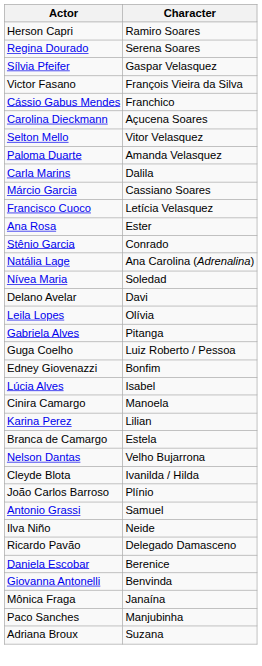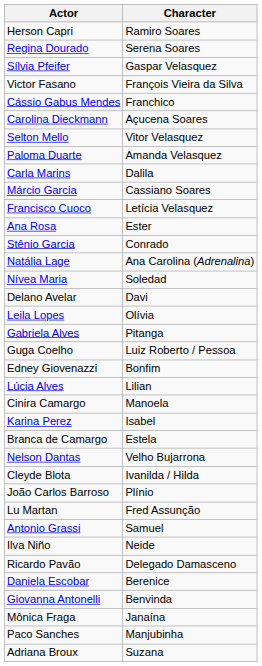 <table class="wikitable sortable">
 <tr style="background:#ccc;">
 <th>Actor</th>
 <th>Character</th>
 </tr>
 <tr>
 <td>Herson Capri</td>
 <td>Ramiro Soares</td>
 </tr>
 <tr>
 <td><a href='#'>Regina Dourado</a></td>
 <td>Serena Soares</td>
 </tr>
 <tr>
 <td><a href='#'>Sílvia Pfeifer</a></td>
 <td>Gaspar Velasquez</td>
 </tr>
 <tr>
 <td>Victor Fasano</td>
 <td>François Vieira da Silva</td>
 </tr>
 <tr>
 <td><a href='#'>Cássio Gabus Mendes</a></td>
 <td>Franchico</td>
 </tr>
 <tr>
 <td><a href='#'>Carolina Dieckmann</a></td>
 <td>Açucena Soares</td>
 </tr>
 <tr>
 <td><a href='#'>Selton Mello</a></td>
 <td>Vitor Velasquez</td>
 </tr>
 <tr>
 <td><a href='#'>Paloma Duarte</a></td>
 <td>Amanda Velasquez</td>
 </tr>
 <tr>
 <td><a href='#'>Carla Marins</a></td>
 <td>Dalila</td>
 </tr>
 <tr>
 <td><a href='#'>Márcio Garcia</a></td>
 <td>Cassiano Soares</td>
 </tr>
 <tr>
 <td><a href='#'>Francisco Cuoco</a></td>
 <td>Letícia Velasquez</td>
 </tr>
 <tr>
 <td><a href='#'>Ana Rosa</a></td>
 <td>Ester</td>
 </tr>
 <tr>
 <td><a href='#'>Stênio Garcia</a></td>
 <td>Conrado</td>
 </tr>
 <tr>
 <td><a href='#'>Natália Lage</a></td>
 <td>Ana Carolina (<em>Adrenalina</em>)</td>
 </tr>
 <tr>
 <td><a href='#'>Nívea Maria</a></td>
 <td>Soledad</td>
 </tr>
 <tr>
 <td>Delano Avelar</td>
 <td>Davi</td>
 </tr>
 <tr>
 <td><a href='#'>Leila Lopes</a></td>
 <td>Olívia</td>
 </tr>
 <tr>
 <td><a href='#'>Gabriela Alves</a></td>
 <td>Pitanga</td>
 </tr>
 <tr>
 <td>Guga Coelho</td>
 <td>Luiz Roberto / Pessoa</td>
 </tr>
 <tr>
 <td>Edney Giovenazzi</td>
 <td>Bonfim</td>
 </tr>
 <tr>
 <td><a href='#'>Lúcia Alves</a></td>
-<td>Isabel</td>
+<td>Lilian</td>
 </tr>
 <tr>
 <td>Cinira Camargo</td>
 <td>Manoela</td>
 </tr>
 <tr>
 <td><a href='#'>Karina Perez</a></td>
-<td>Lilian</td>
+<td>Isabel</td>
 </tr>
 <tr>
 <td>Branca de Camargo</td>
 <td>Estela</td>
 </tr>
 <tr>
 <td><a href='#'>Nelson Dantas</a></td>
 <td>Velho Bujarrona</td>
 </tr>
 <tr>
 <td>Cleyde Blota</td>
 <td>Ivanilda / Hilda</td>
 </tr>
 <tr>
 <td>João Carlos Barroso</td>
 <td>Plínio</td>
+</tr>
+<tr>
+<td>Lu Martan</td>
+<td>Fred Assunção</td>
 </tr>
 <tr>
 <td><a href='#'>Antonio Grassi</a></td>
 <td>Samuel</td>
 </tr>
 <tr>
 <td>Ilva Niño</td>
 <td>Neide</td>
 </tr>
 <tr>
 <td>Ricardo Pavão</td>
 <td>Delegado Damasceno</td>
 </tr>
 <tr>
 <td><a href='#'>Daniela Escobar</a></td>
 <td>Berenice</td>
 </tr>
 <tr>
 <td><a href='#'>Giovanna Antonelli</a></td>
 <td>Benvinda</td>
 </tr>
 <tr>
 <td>Mônica Fraga</td>
 <td>Janaína</td>
 </tr>
 <tr>
 <td>Paco Sanches</td>
 <td>Manjubinha</td>
 </tr>
 <tr>
 <td>Adriana Broux</td>
 <td>Suzana</td>
 </tr>
 </table>
